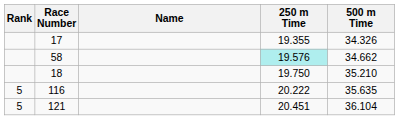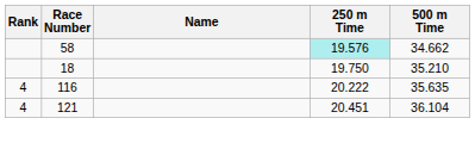 <table class="wikitable" style="text-align:center;">
 <tr>
 <th>Rank</th>
 <th>Race<br> Number</th>
 <th style="width:17em">Name</th>
 <th style="width:6em">250 m<br>Time</th>
 <th style="width:6em">500 m<br>Time</th>
-</tr>
-<tr>
-<td></td>
-<td>17</td>
-<td></td>
-<td>19.355</td>
-<td>34.326</td>
 </tr>
 <tr>
 <td></td>
 <td>58</td>
 <td></td>
 <td style="background: paleturquoise;">19.576</td>
 <td>34.662</td>
 </tr>
 <tr>
 <td></td>
 <td>18</td>
 <td></td>
 <td>19.750</td>
 <td>35.210</td>
 </tr>
 <tr>
-<td>5</td>
+<td>4</td>
 <td>116</td>
 <td></td>
 <td>20.222</td>
 <td>35.635</td>
 </tr>
 <tr>
-<td>5</td>
+<td>4</td>
 <td>121</td>
 <td></td>
 <td>20.451</td>
 <td>36.104</td>
 </tr>
 </table>
